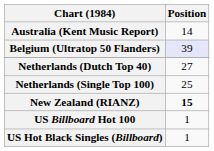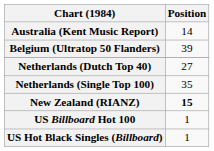 <table class="wikitable plainrowheaders sortable" style="text-align:center">
 <tr>
 <th scope="col">Chart (1984)</th>
 <th scope="col">Position</th>
 </tr>
 <tr>
 <th scope="row">Australia (Kent Music Report)</th>
 <td>14</td>
 </tr>
 <tr>
 <th scope="row">Belgium (Ultratop 50 Flanders)</th>
-<td style="background: lavender;">39</td>
+<td>39</td>
 </tr>
 <tr>
 </tr>
 <tr>
 <th scope="row">Netherlands (Dutch Top 40)</th>
 <td>27</td>
 </tr>
 <tr>
 <th scope="row">Netherlands (Single Top 100)</th>
-<td>25</td>
+<td>35</td>
 </tr>
 <tr>
 <th scope="row">New Zealand (RIANZ)</th>
 <td><strong>15</strong></td>
 </tr>
 <tr>
 <th scope="row">US <em>Billboard</em> Hot 100</th>
 <td>1</td>
 </tr>
 <tr>
 <th scope="row">US Hot Black Singles (<em>Billboard</em>)</th>
 <td>1</td>
 </tr>
 </table>
